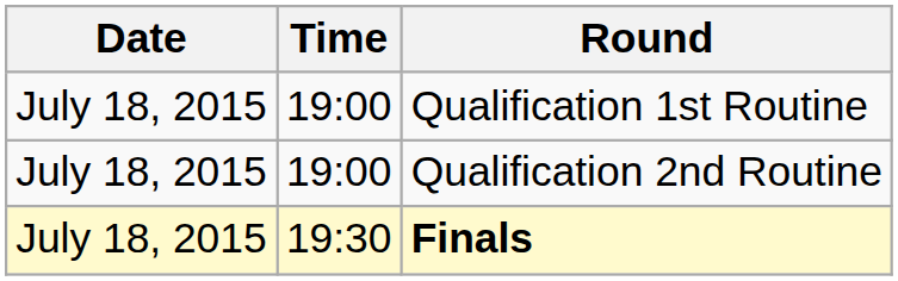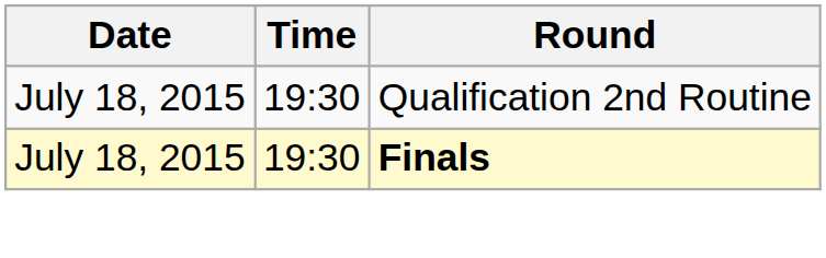 <table class="wikitable">
 <tr>
 <th>Date</th>
 <th>Time</th>
 <th>Round</th>
 </tr>
 <tr>
 <td>July 18, 2015</td>
-<td>19:00</td>
-<td>Qualification 1st Routine</td>
-</tr>
-<tr>
-<td>July 18, 2015</td>
-<td>19:00</td>
+<td>19:30</td>
 <td>Qualification 2nd Routine</td>
 </tr>
 <tr bgcolor=lemonchiffon>
 <td>July 18, 2015</td>
 <td>19:30</td>
 <td><strong>Finals</strong></td>
 </tr>
 </table>
